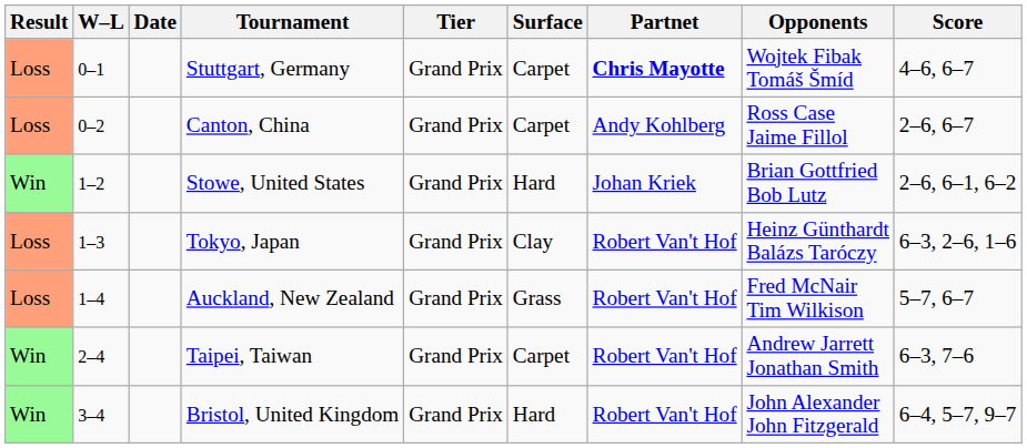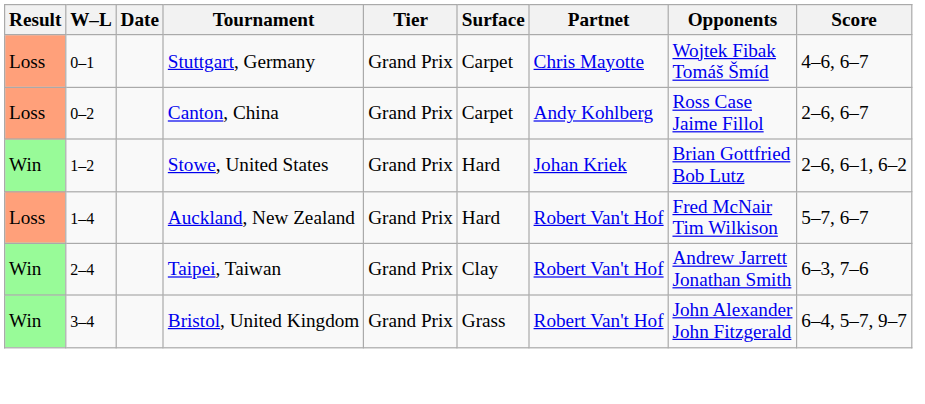 <table class="sortable wikitable">
 <tr>
 <th>Result</th>
 <th class="unsortable">W–L</th>
 <th>Date</th>
 <th>Tournament</th>
 <th>Tier</th>
 <th>Surface</th>
 <th>Partnet</th>
 <th>Opponents</th>
 <th class="unsortable">Score</th>
 </tr>
 <tr>
 <td style="background:#ffa07a;">Loss</td>
 <td><small>0–1</small></td>
 <td><a href='#'></a></td>
 <td><a href='#'>Stuttgart</a>, Germany</td>
 <td>Grand Prix</td>
 <td>Carpet</td>
-<td><strong> <a href='#'>Chris Mayotte</a></strong></td>
+<td> <a href='#'>Chris Mayotte</a></td>
 <td> <a href='#'>Wojtek Fibak</a> <br>  <a href='#'>Tomáš Šmíd</a></td>
 <td>4–6, 6–7</td>
 </tr>
 <tr>
 <td style="background:#ffa07a;">Loss</td>
 <td><small>0–2</small></td>
 <td><a href='#'></a></td>
 <td><a href='#'>Canton</a>, China</td>
 <td>Grand Prix</td>
 <td>Carpet</td>
 <td> <a href='#'>Andy Kohlberg</a></td>
 <td> <a href='#'>Ross Case</a> <br>  <a href='#'>Jaime Fillol</a></td>
 <td>2–6, 6–7</td>
 </tr>
 <tr>
 <td style="background:#98fb98;">Win</td>
 <td><small>1–2</small></td>
 <td><a href='#'></a></td>
 <td><a href='#'>Stowe</a>, United States</td>
 <td>Grand Prix</td>
 <td>Hard</td>
 <td> <a href='#'>Johan Kriek</a></td>
 <td> <a href='#'>Brian Gottfried</a> <br>  <a href='#'>Bob Lutz</a></td>
 <td>2–6, 6–1, 6–2</td>
 </tr>
 <tr>
 <td style="background:#ffa07a;">Loss</td>
-<td><small>1–3</small></td>
-<td><a href='#'></a></td>
-<td><a href='#'>Tokyo</a>, Japan</td>
-<td>Grand Prix</td>
-<td>Clay</td>
-<td> <a href='#'>Robert Van't Hof</a></td>
-<td> <a href='#'>Heinz Günthardt</a> <br>  <a href='#'>Balázs Taróczy</a></td>
-<td>6–3, 2–6, 1–6</td>
-</tr>
-<tr>
-<td style="background:#ffa07a;">Loss</td>
 <td><small>1–4</small></td>
 <td><a href='#'></a></td>
 <td><a href='#'>Auckland</a>, New Zealand</td>
 <td>Grand Prix</td>
-<td>Grass</td>
+<td>Hard</td>
 <td> <a href='#'>Robert Van't Hof</a></td>
 <td> <a href='#'>Fred McNair</a> <br>  <a href='#'>Tim Wilkison</a></td>
 <td>5–7, 6–7</td>
 </tr>
 <tr>
 <td style="background:#98fb98;">Win</td>
 <td><small>2–4</small></td>
 <td><a href='#'></a></td>
 <td><a href='#'>Taipei</a>, Taiwan</td>
 <td>Grand Prix</td>
-<td>Carpet</td>
+<td>Clay</td>
 <td> <a href='#'>Robert Van't Hof</a></td>
 <td> <a href='#'>Andrew Jarrett</a> <br>  <a href='#'>Jonathan Smith</a></td>
 <td>6–3, 7–6</td>
 </tr>
 <tr>
 <td style="background:#98fb98;">Win</td>
 <td><small>3–4</small></td>
 <td><a href='#'></a></td>
 <td><a href='#'>Bristol</a>, United Kingdom</td>
 <td>Grand Prix</td>
-<td>Hard</td>
+<td>Grass</td>
 <td> <a href='#'>Robert Van't Hof</a></td>
 <td> <a href='#'>John Alexander</a> <br>  <a href='#'>John Fitzgerald</a></td>
 <td>6–4, 5–7, 9–7</td>
 </tr>
 </table>
